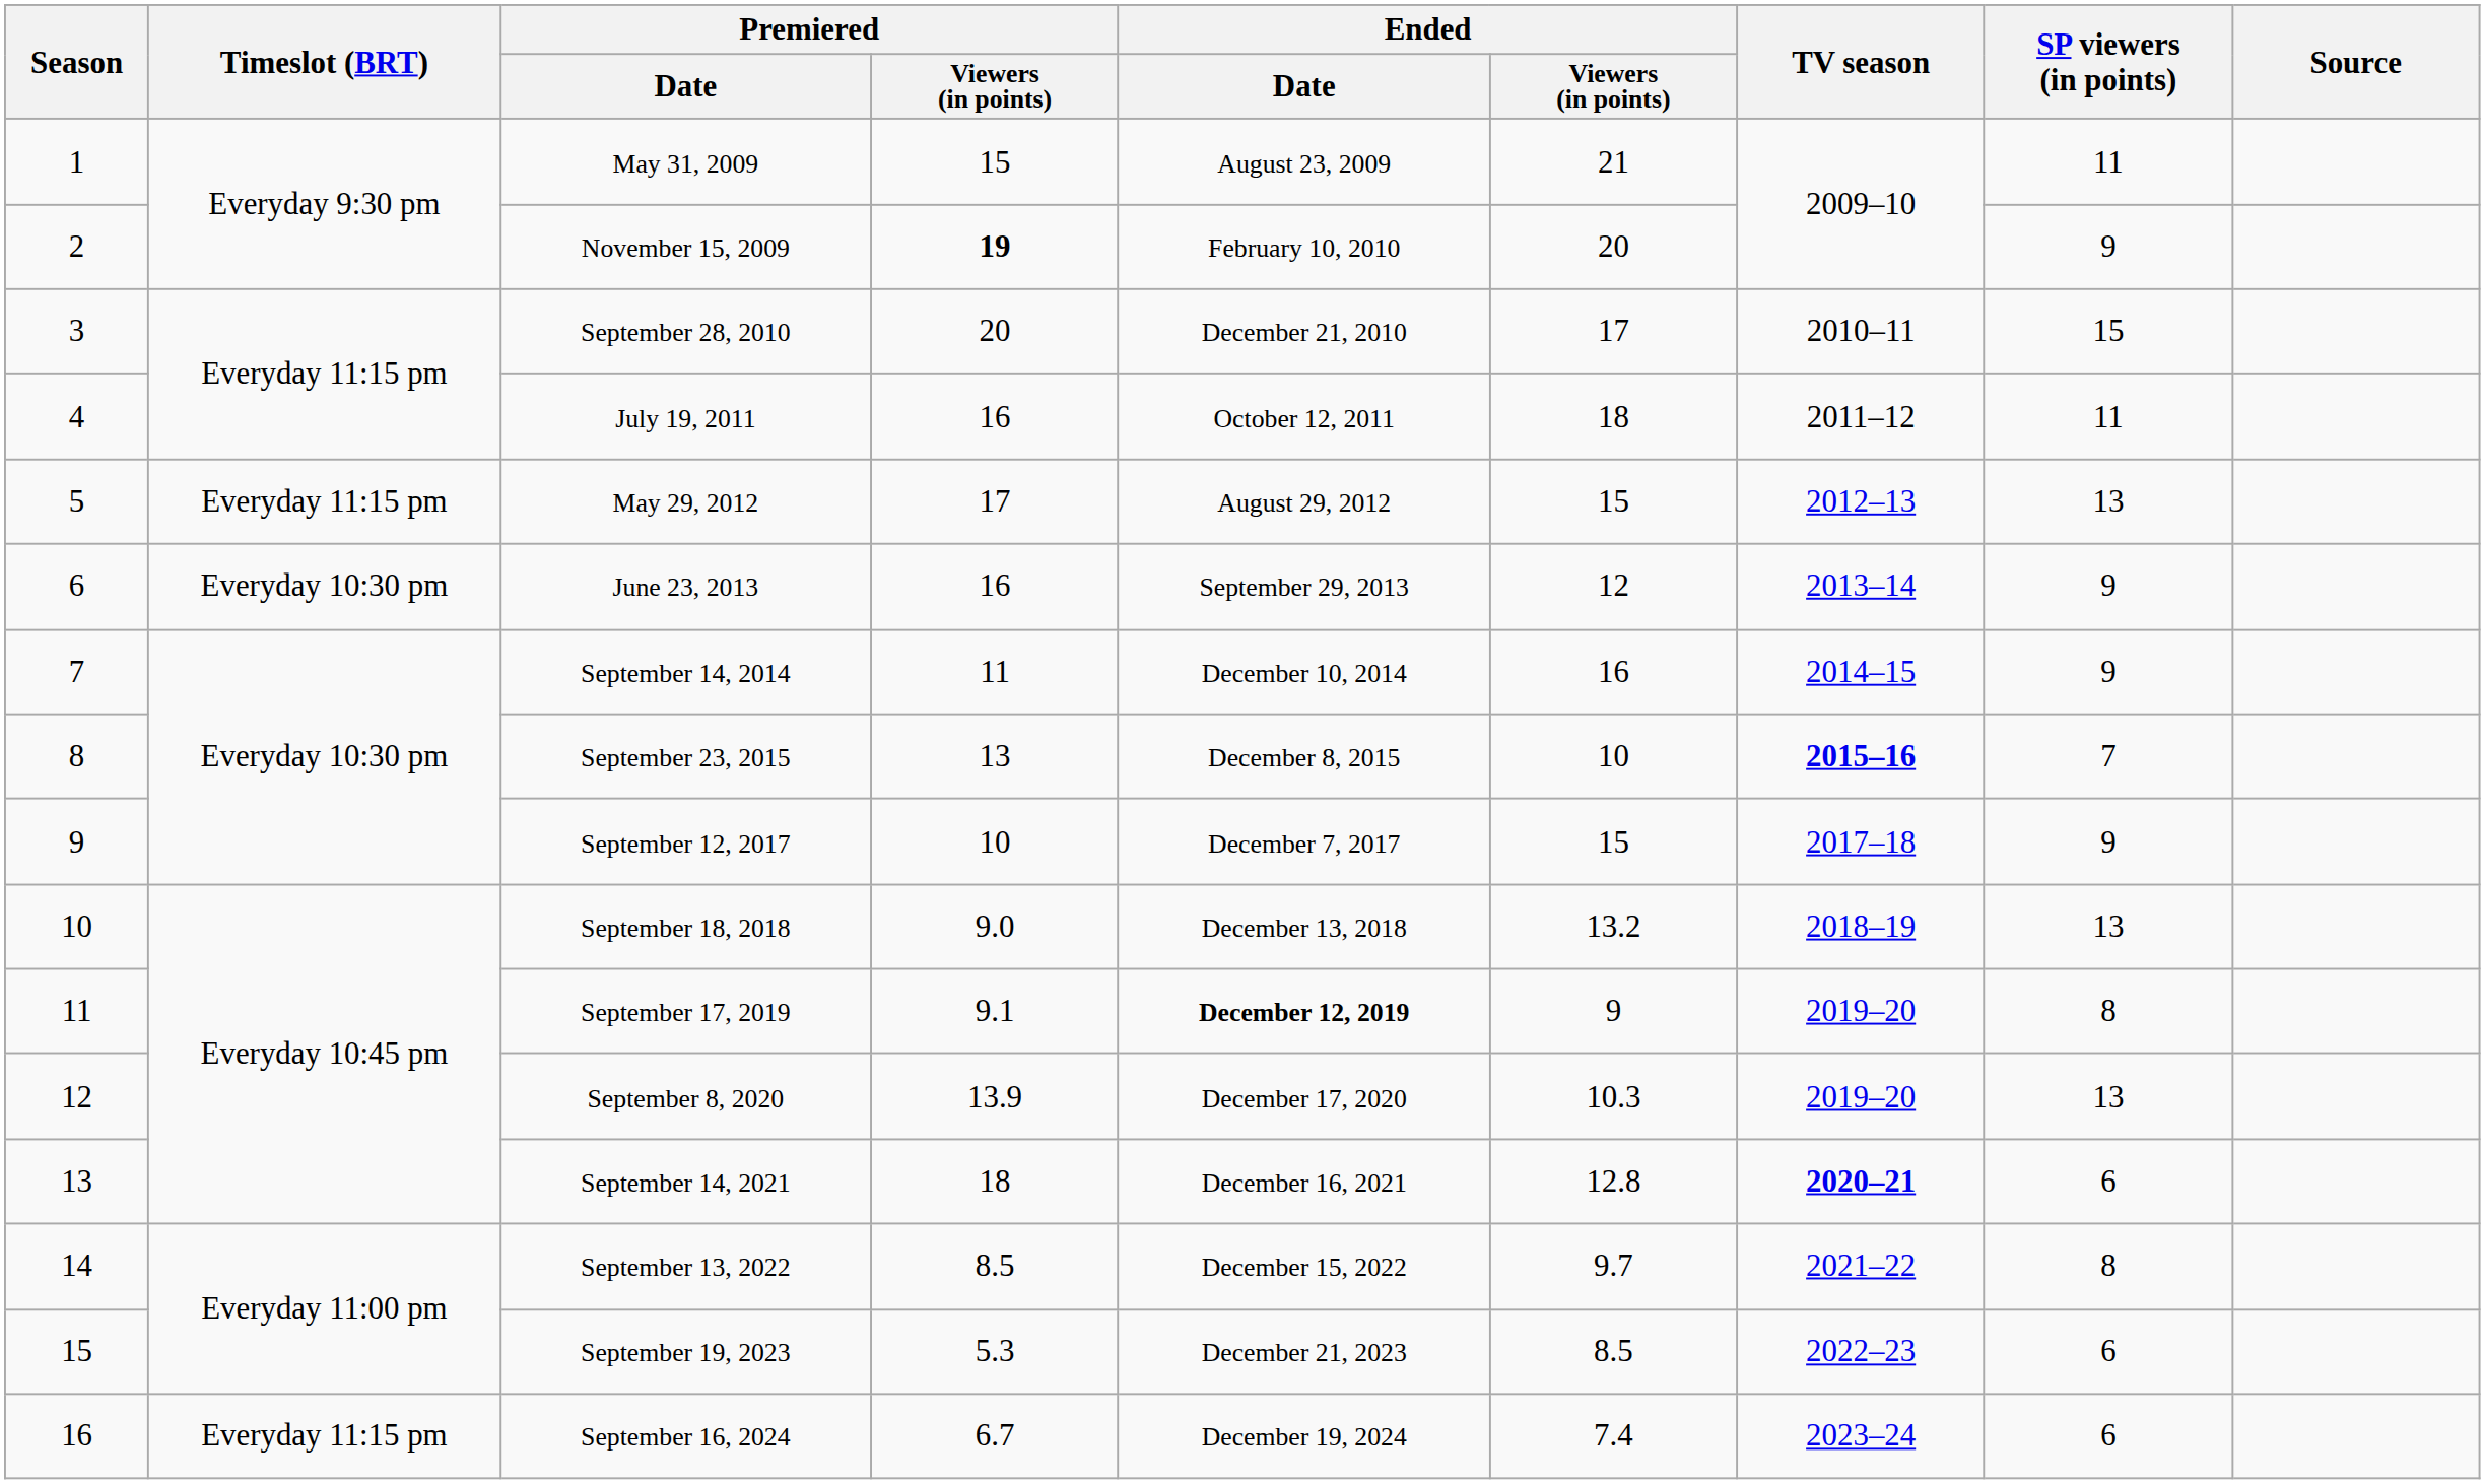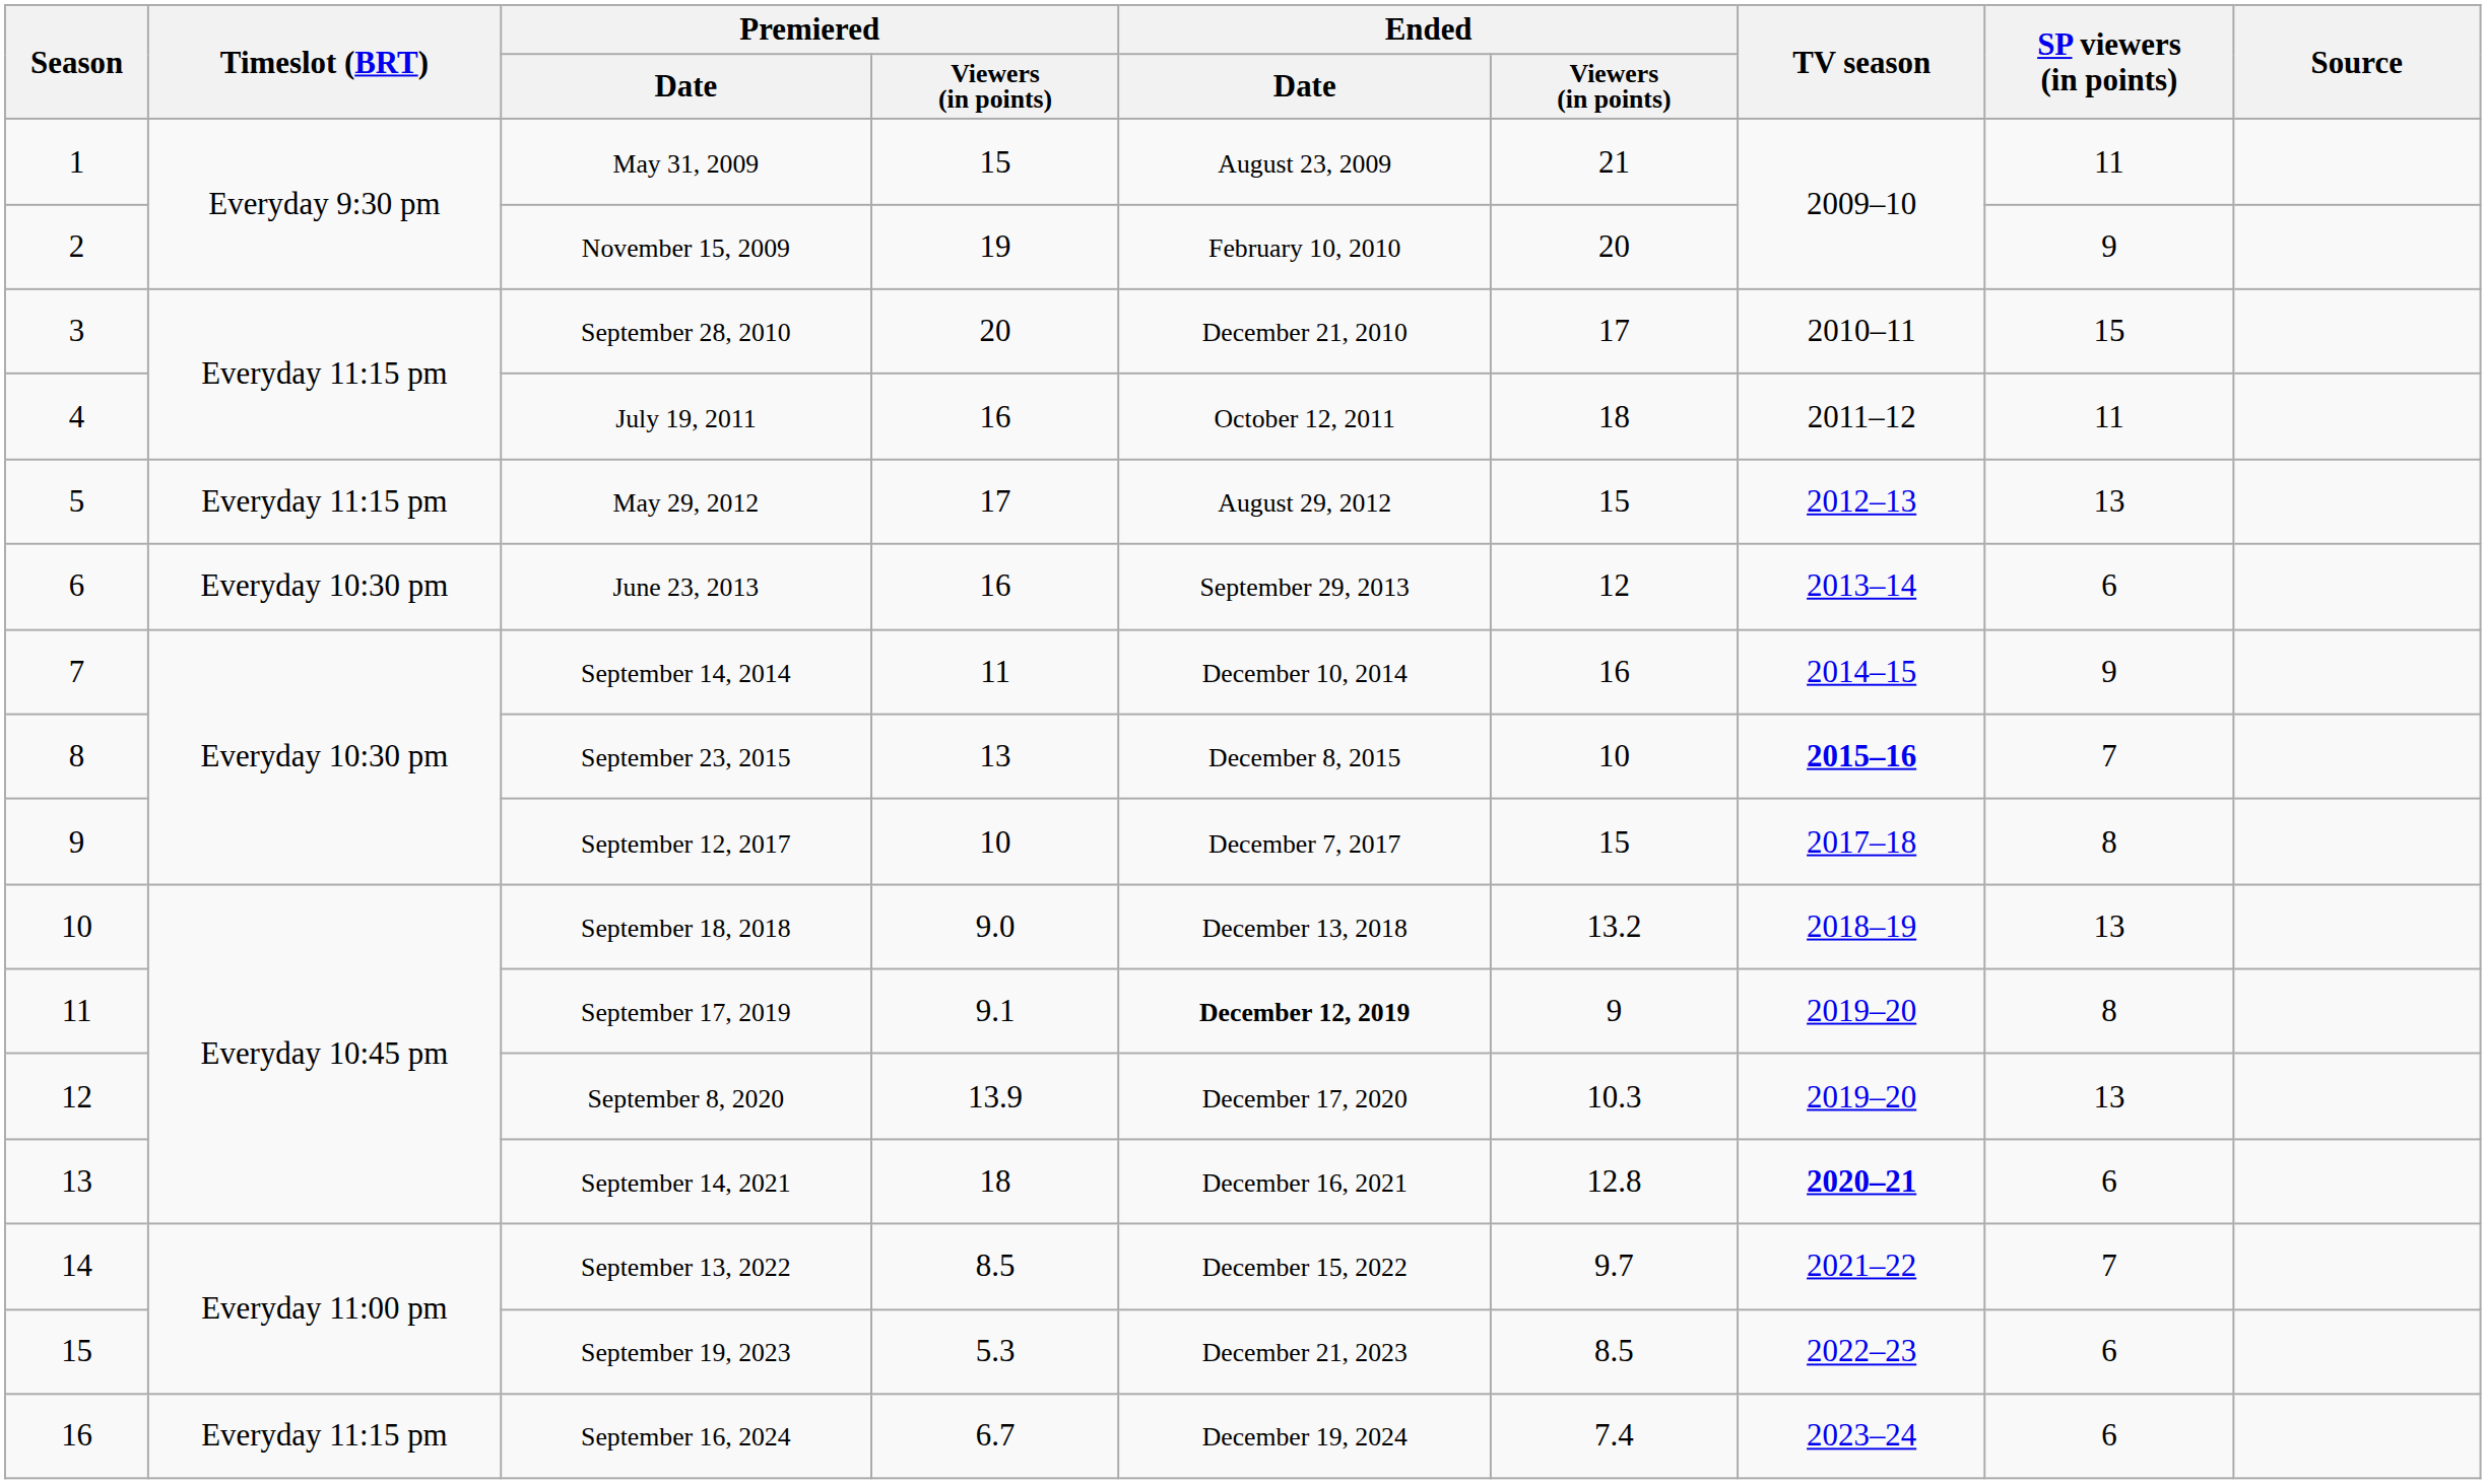 <table class="wikitable" style="text-align:center; width:100%;">
 <tr>
 <th rowspan=2>Season</th>
 <th rowspan=2>Timeslot (<a href='#'>BRT</a>)</th>
 <th colspan=2 width="25%">Premiered</th>
 <th colspan=2 width="25%">Ended</th>
 <th rowspan=2 width="10%">TV season</th>
 <th rowspan=2 width="10%"><a href='#'>SP</a> viewers<br>(in points)</th>
 <th rowspan=2 width="10%">Source</th>
 </tr>
 <tr>
 <th>Date</th>
 <th span style="width:10%; font-size:smaller; font-weight:bold; line-height:100%;">Viewers<br>(in points)</th>
 <th>Date</th>
 <th span style="width:10%; font-size:smaller; font-weight:bold; line-height:100%;">Viewers<br>(in points)</th>
 </tr>
 <tr>
 <td>1</td>
 <td rowspan=2>Everyday 9:30 pm</td>
 <td><small>May 31, 2009</small></td>
 <td>15</td>
 <td><small>August 23, 2009</small></td>
 <td>21</td>
 <td rowspan=2>2009–10</td>
 <td>11</td>
 <td><br><br></td>
 </tr>
 <tr>
 <td>2</td>
 <td><small>November 15, 2009</small></td>
-<td><strong>19</strong></td>
+<td>19</td>
 <td><small>February 10, 2010</small></td>
 <td>20</td>
 <td>9</td>
 <td><br><br></td>
 </tr>
 <tr>
 <td>3</td>
 <td rowspan=2>Everyday 11:15 pm</td>
 <td><small>September 28, 2010</small></td>
 <td>20</td>
 <td><small>December 21, 2010</small></td>
 <td>17</td>
 <td>2010–11</td>
 <td>15</td>
 <td><br><br></td>
 </tr>
 <tr>
 <td>4</td>
 <td><small>July 19, 2011</small></td>
 <td>16</td>
 <td><small>October 12, 2011</small></td>
 <td>18</td>
 <td>2011–12</td>
 <td>11</td>
 <td><br><br></td>
 </tr>
 <tr>
 <td>5</td>
 <td>Everyday 11:15 pm</td>
 <td><small>May 29, 2012</small></td>
 <td>17</td>
 <td><small>August 29, 2012</small></td>
 <td>15</td>
 <td><a href='#'>2012–13</a></td>
 <td>13</td>
 <td><br><br></td>
 </tr>
 <tr>
 <td>6</td>
 <td>Everyday 10:30 pm</td>
 <td><small>June 23, 2013</small></td>
 <td>16</td>
 <td><small>September 29, 2013</small></td>
 <td>12</td>
 <td><a href='#'>2013–14</a></td>
-<td>9</td>
+<td>6</td>
 <td><br><br></td>
 </tr>
 <tr>
 <td>7</td>
 <td rowspan=3>Everyday 10:30 pm</td>
 <td><small>September 14, 2014</small></td>
 <td>11</td>
 <td><small>December 10, 2014</small></td>
 <td>16</td>
 <td><a href='#'>2014–15</a></td>
 <td>9</td>
 <td><br><br></td>
 </tr>
 <tr>
 <td>8</td>
 <td><small>September 23, 2015</small></td>
 <td>13</td>
 <td><small>December 8, 2015</small></td>
 <td>10</td>
 <td><strong><a href='#'>2015–16</a></strong></td>
 <td>7</td>
 <td><br><br></td>
 </tr>
 <tr>
 <td>9</td>
 <td><small>September 12, 2017</small></td>
 <td>10</td>
 <td><small>December 7, 2017</small></td>
 <td>15</td>
 <td><a href='#'>2017–18</a></td>
-<td>9</td>
+<td>8</td>
 <td><br><br></td>
 </tr>
 <tr>
 <td>10</td>
 <td rowspan=4>Everyday 10:45 pm</td>
 <td><small>September 18, 2018</small></td>
 <td>9.0</td>
 <td><small>December 13, 2018</small></td>
 <td>13.2</td>
 <td><a href='#'>2018–19</a></td>
 <td>13</td>
 <td><br><br></td>
 </tr>
 <tr>
 <td>11</td>
 <td><small>September 17, 2019</small></td>
 <td>9.1</td>
 <td><strong><small>December 12, 2019</small></strong></td>
 <td>9</td>
 <td><a href='#'>2019–20</a></td>
 <td>8</td>
 <td><br><br></td>
 </tr>
 <tr>
 <td>12</td>
 <td><small>September 8, 2020</small></td>
 <td>13.9</td>
 <td><small>December 17, 2020</small></td>
 <td>10.3</td>
 <td><a href='#'>2019–20</a></td>
 <td>13</td>
 <td><br><br></td>
 </tr>
 <tr>
 <td>13</td>
 <td><small>September 14, 2021</small></td>
 <td>18</td>
 <td><small>December 16, 2021</small></td>
 <td>12.8</td>
 <td><strong><a href='#'>2020–21</a></strong></td>
 <td>6</td>
 <td><br><br></td>
 </tr>
 <tr>
 <td>14</td>
 <td rowspan=2>Everyday 11:00 pm</td>
 <td><small>September 13, 2022</small></td>
 <td>8.5</td>
 <td><small>December 15, 2022</small></td>
 <td>9.7</td>
 <td><a href='#'>2021–22</a></td>
-<td>8</td>
+<td>7</td>
 <td><br><br></td>
 </tr>
 <tr>
 <td>15</td>
 <td><small>September 19, 2023</small></td>
 <td>5.3</td>
 <td><small>December 21, 2023</small></td>
 <td>8.5</td>
 <td><a href='#'>2022–23</a></td>
 <td>6</td>
 <td><br><br></td>
 </tr>
 <tr>
 <td>16</td>
 <td>Everyday 11:15 pm</td>
 <td><small>September 16, 2024</small></td>
 <td>6.7</td>
 <td><small>December 19, 2024</small></td>
 <td>7.4</td>
 <td><a href='#'>2023–24</a></td>
 <td>6</td>
 <td><br><br></td>
 </tr>
 </table>
